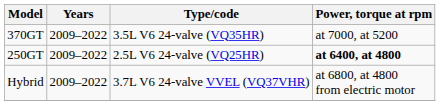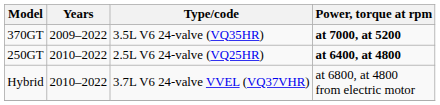 <table class="wikitable">
 <tr>
 <th>Model</th>
 <th>Years</th>
 <th>Type/code</th>
 <th>Power, torque at rpm</th>
 </tr>
 <tr>
 <td>370GT</td>
 <td>2009–2022</td>
 <td>3.5L V6 24-valve (<a href='#'>VQ35HR</a>)</td>
-<td> at 7000,  at 5200</td>
+<td><strong> at 7000,  at 5200</strong></td>
 </tr>
 <tr>
 <td>250GT</td>
-<td>2009–2022</td>
+<td>2010–2022</td>
 <td>2.5L V6 24-valve (<a href='#'>VQ25HR</a>)</td>
 <td><strong> at 6400,  at 4800</strong></td>
 </tr>
 <tr>
 <td>Hybrid</td>
-<td>2009–2022</td>
+<td>2010–2022</td>
 <td>3.7L V6 24-valve <a href='#'>VVEL</a> (<a href='#'>VQ37VHR</a>)</td>
 <td> at 6800,  at 4800 <br> from electric motor</td>
 </tr>
 <tr>
 </tr>
 </table>
